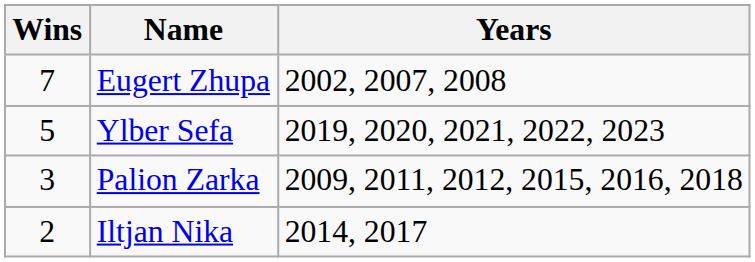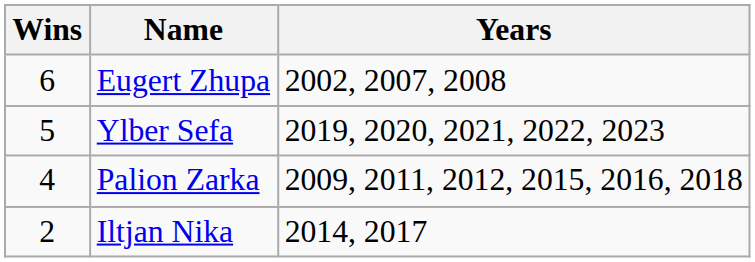 <table class="wikitable">
 <tr>
 <th>Wins</th>
 <th>Name</th>
 <th>Years</th>
 </tr>
 <tr>
-<td align=center>7</td>
+<td align=center>6</td>
 <td><a href='#'>Eugert Zhupa</a></td>
 <td align=left>2002, 2007, 2008</td>
 </tr>
 <tr>
 <td align=center>5</td>
 <td><a href='#'>Ylber Sefa</a></td>
 <td align=left>2019, 2020, 2021, 2022, 2023</td>
 </tr>
 <tr>
-<td align=center>3</td>
+<td align=center>4</td>
 <td><a href='#'>Palion Zarka</a></td>
 <td align=left>2009, 2011, 2012, 2015, 2016, 2018</td>
 </tr>
 <tr>
 <td align=center>2</td>
 <td><a href='#'>Iltjan Nika</a></td>
 <td align=left>2014, 2017</td>
 </tr>
 </table>
